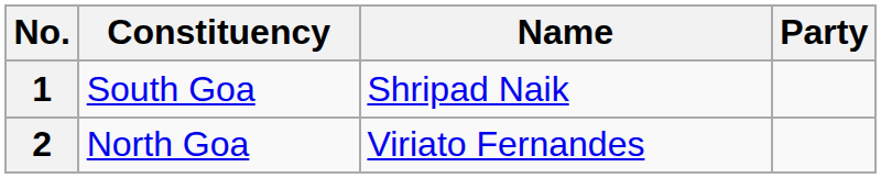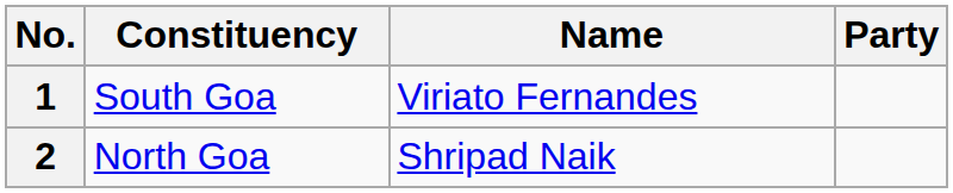 <table class="sortable wikitable">
 <tr>
 <th>No.</th>
 <th style="width:120px">Constituency</th>
 <th style="width:180px">Name</th>
 <th colspan="2">Party</th>
 </tr>
 <tr>
 <th>1</th>
 <td><a href='#'>South Goa</a></td>
-<td><a href='#'>Shripad Naik</a></td>
+<td><a href='#'>Viriato Fernandes</a></td>
 <td></td>
 </tr>
 <tr>
 <th>2</th>
 <td><a href='#'>North Goa</a></td>
-<td><a href='#'>Viriato Fernandes</a></td>
+<td><a href='#'>Shripad Naik</a></td>
 <td></td>
 </tr>
 </table>
